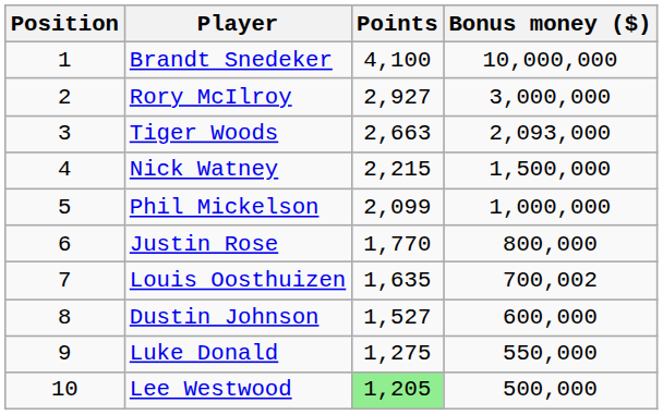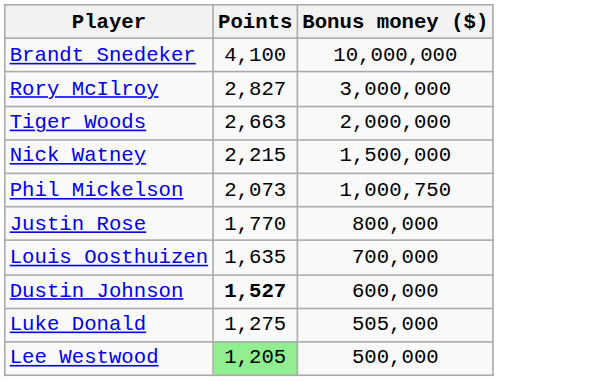 <table class="wikitable">
 <tr>
-<th>Position</th>
 <th>Player</th>
 <th>Points</th>
 <th>Bonus money ($)</th>
 </tr>
 <tr>
-<td align=center>1</td>
 <td> <a href='#'>Brandt Snedeker</a></td>
 <td align=center>4,100</td>
 <td align=center>10,000,000</td>
 </tr>
 <tr>
-<td align=center>2</td>
 <td> <a href='#'>Rory McIlroy</a></td>
-<td align=center>2,927</td>
+<td align=center>2,827</td>
 <td align=center>3,000,000</td>
 </tr>
 <tr>
-<td align=center>3</td>
 <td> <a href='#'>Tiger Woods</a></td>
 <td align=center>2,663</td>
-<td align=center>2,093,000</td>
+<td align=center>2,000,000</td>
 </tr>
 <tr>
-<td align=center>4</td>
 <td> <a href='#'>Nick Watney</a></td>
 <td align=center>2,215</td>
 <td align=center>1,500,000</td>
 </tr>
 <tr>
-<td align=center>5</td>
 <td> <a href='#'>Phil Mickelson</a></td>
-<td align=center>2,099</td>
-<td align=center>1,000,000</td>
+<td align=center>2,073</td>
+<td align=center>1,000,750</td>
 </tr>
 <tr>
-<td align=center>6</td>
 <td> <a href='#'>Justin Rose</a></td>
 <td align=center>1,770</td>
 <td align=center>800,000</td>
 </tr>
 <tr>
-<td align=center>7</td>
 <td> <a href='#'>Louis Oosthuizen</a></td>
 <td align=center>1,635</td>
-<td align=center>700,002</td>
+<td align=center>700,000</td>
 </tr>
 <tr>
-<td align=center>8</td>
 <td> <a href='#'>Dustin Johnson</a></td>
-<td align=center>1,527</td>
+<td align=center><strong>1,527</strong></td>
 <td align=center>600,000</td>
 </tr>
 <tr>
-<td align=center>9</td>
 <td> <a href='#'>Luke Donald</a></td>
 <td align=center>1,275</td>
-<td align=center>550,000</td>
+<td align=center>505,000</td>
 </tr>
 <tr>
-<td align=center>10</td>
 <td> <a href='#'>Lee Westwood</a></td>
 <td align=center style="background: lightgreen;">1,205</td>
 <td align=center>500,000</td>
 </tr>
 </table>
